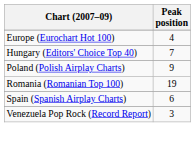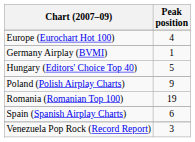 <table class="wikitable sortable">
 <tr>
 <th>Chart (2007–09)</th>
 <th>Peak<br>position</th>
 </tr>
 <tr>
 </tr>
 <tr>
 </tr>
 <tr>
 </tr>
 <tr>
 </tr>
 <tr>
 </tr>
 <tr>
 </tr>
 <tr>
 </tr>
 <tr>
 </tr>
 <tr>
 </tr>
 <tr>
 </tr>
 <tr>
 <td>Europe (<a href='#'>Eurochart Hot 100</a>)</td>
 <td style="text-align:center;">4</td>
 </tr>
 <tr>
 </tr>
 <tr>
 </tr>
 <tr>
+<td>Germany Airplay (<a href='#'>BVMI</a>)</td>
+<td style="text-align:center;">1</td>
+</tr>
+<tr>
 <td>Hungary (<a href='#'>Editors' Choice Top 40</a>)</td>
-<td style="text-align:center;">7</td>
+<td style="text-align:center;">5</td>
 </tr>
 <tr>
 </tr>
 <tr>
 </tr>
 <tr>
 </tr>
 <tr>
 </tr>
 <tr>
 </tr>
 <tr>
 </tr>
 <tr>
 <td>Poland (<a href='#'>Polish Airplay Charts</a>)</td>
 <td style="text-align:center;">9</td>
 </tr>
 <tr>
 <td>Romania (<a href='#'>Romanian Top 100</a>)</td>
 <td style="text-align:center;">19</td>
 </tr>
 <tr>
 </tr>
 <tr>
 </tr>
 <tr>
 <td>Spain (<a href='#'>Spanish Airplay Charts</a>)</td>
 <td style="text-align:center;">6</td>
 </tr>
 <tr>
 </tr>
 <tr>
 </tr>
 <tr>
 </tr>
 <tr>
 </tr>
 <tr>
 </tr>
 <tr>
 </tr>
 <tr>
 </tr>
 <tr>
 </tr>
 <tr>
 <td>Venezuela Pop Rock (<a href='#'>Record Report</a>)</td>
 <td align="center">3</td>
 </tr>
 </table>
